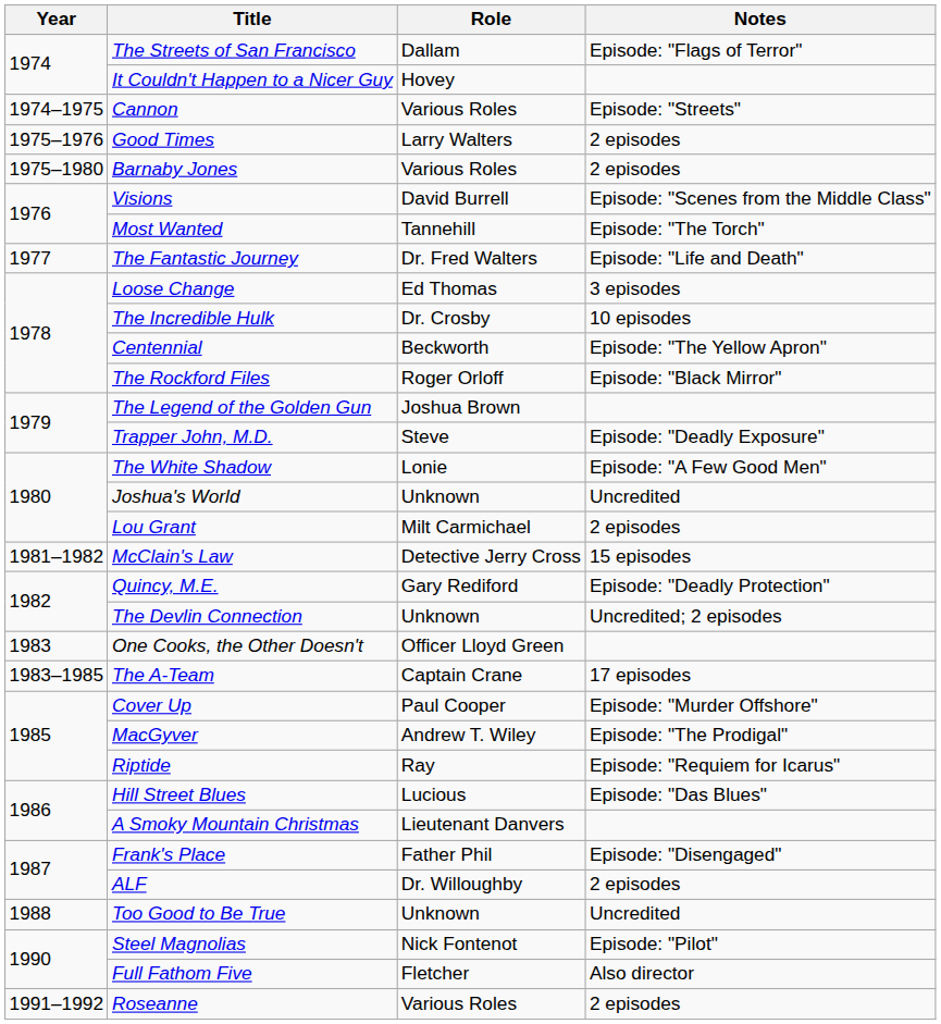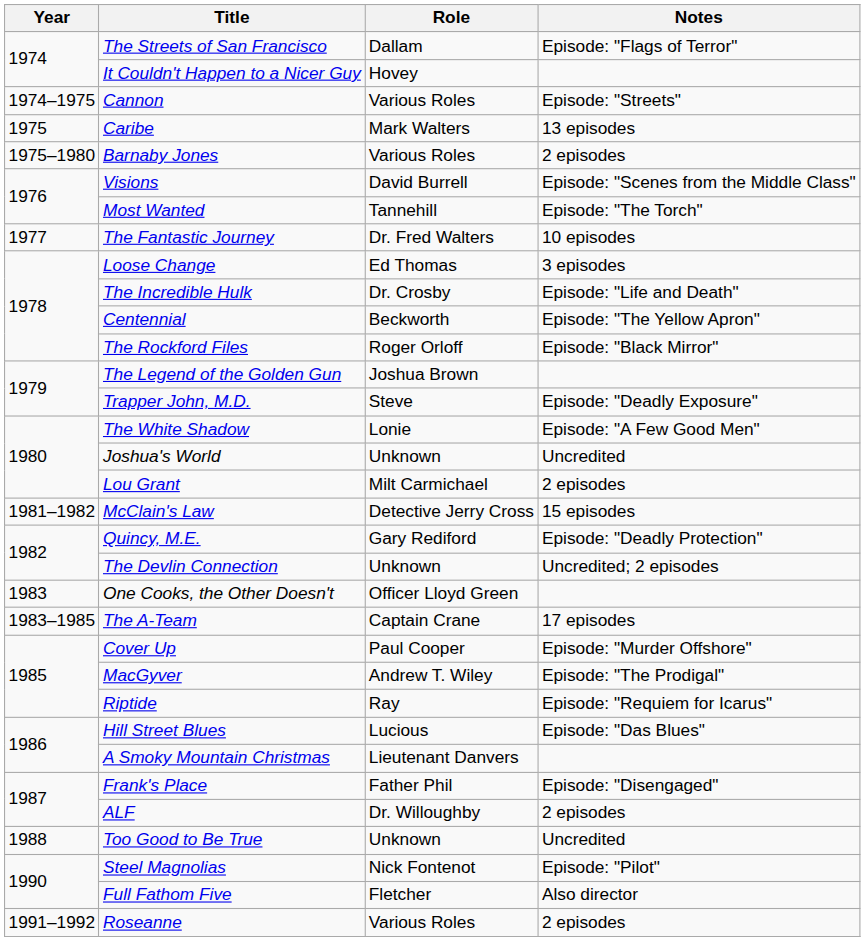 <table class="wikitable">
 <tr>
 <th>Year</th>
 <th>Title</th>
 <th>Role</th>
 <th>Notes</th>
 </tr>
 <tr>
 <td rowspan="2">1974</td>
 <td><em><a href='#'>The Streets of San Francisco</a></em></td>
 <td>Dallam</td>
 <td>Episode: "Flags of Terror"</td>
 </tr>
 <tr>
 <td><em><a href='#'>It Couldn't Happen to a Nicer Guy</a></em></td>
 <td>Hovey</td>
 <td></td>
 </tr>
 <tr>
 <td>1974–1975</td>
 <td><em><a href='#'>Cannon</a></em></td>
 <td>Various Roles</td>
 <td>Episode: "Streets"</td>
 </tr>
 <tr>
-<td>1975–1976</td>
-<td><em><a href='#'>Good Times</a></em></td>
-<td>Larry Walters</td>
-<td>2 episodes</td>
+<td>1975</td>
+<td><em><a href='#'>Caribe</a></em></td>
+<td>Mark Walters</td>
+<td>13 episodes</td>
 </tr>
 <tr>
 <td>1975–1980</td>
 <td><em><a href='#'>Barnaby Jones</a></em></td>
 <td>Various Roles</td>
 <td>2 episodes</td>
 </tr>
 <tr>
 <td rowspan="2">1976</td>
 <td><em><a href='#'>Visions</a></em></td>
 <td>David Burrell</td>
 <td>Episode: "Scenes from the Middle Class"</td>
 </tr>
 <tr>
 <td><em><a href='#'>Most Wanted</a></em></td>
 <td>Tannehill</td>
 <td>Episode: "The Torch"</td>
 </tr>
 <tr>
 <td>1977</td>
 <td><em><a href='#'>The Fantastic Journey</a></em></td>
 <td>Dr. Fred Walters</td>
-<td>Episode: "Life and Death"</td>
+<td>10 episodes</td>
 </tr>
 <tr>
 <td rowspan="4">1978</td>
 <td><em><a href='#'>Loose Change</a></em></td>
 <td>Ed Thomas</td>
 <td>3 episodes</td>
 </tr>
 <tr>
 <td><em><a href='#'>The Incredible Hulk</a></em></td>
 <td>Dr. Crosby</td>
-<td>10 episodes</td>
+<td>Episode: "Life and Death"</td>
 </tr>
 <tr>
 <td><em><a href='#'>Centennial</a></em></td>
 <td>Beckworth</td>
 <td>Episode: "The Yellow Apron"</td>
 </tr>
 <tr>
 <td><em><a href='#'>The Rockford Files</a></em></td>
 <td>Roger Orloff</td>
 <td>Episode: "Black Mirror"</td>
 </tr>
 <tr>
 <td rowspan="2">1979</td>
 <td><em><a href='#'>The Legend of the Golden Gun</a></em></td>
 <td>Joshua Brown</td>
 <td></td>
 </tr>
 <tr>
 <td><em><a href='#'>Trapper John, M.D.</a></em></td>
 <td>Steve</td>
 <td>Episode: "Deadly Exposure"</td>
 </tr>
 <tr>
 <td rowspan="3">1980</td>
 <td><em><a href='#'>The White Shadow</a></em></td>
 <td>Lonie</td>
 <td>Episode: "A Few Good Men"</td>
 </tr>
 <tr>
 <td><em>Joshua's World</em></td>
 <td>Unknown</td>
 <td>Uncredited</td>
 </tr>
 <tr>
 <td><em><a href='#'>Lou Grant</a></em></td>
 <td>Milt Carmichael</td>
 <td>2 episodes</td>
 </tr>
 <tr>
 <td>1981–1982</td>
 <td><em><a href='#'>McClain's Law</a></em></td>
 <td>Detective Jerry Cross</td>
 <td>15 episodes</td>
 </tr>
 <tr>
 <td rowspan="2">1982</td>
 <td><em><a href='#'>Quincy, M.E.</a></em></td>
 <td>Gary Rediford</td>
 <td>Episode: "Deadly Protection"</td>
 </tr>
 <tr>
 <td><em><a href='#'>The Devlin Connection</a></em></td>
 <td>Unknown</td>
 <td>Uncredited; 2 episodes</td>
 </tr>
 <tr>
 <td>1983</td>
 <td><em>One Cooks, the Other Doesn't</em></td>
 <td>Officer Lloyd Green</td>
 <td></td>
 </tr>
 <tr>
 <td>1983–1985</td>
 <td><em><a href='#'>The A-Team</a></em></td>
 <td>Captain Crane</td>
 <td>17 episodes</td>
 </tr>
 <tr>
 <td rowspan="3">1985</td>
 <td><em><a href='#'>Cover Up</a></em></td>
 <td>Paul Cooper</td>
 <td>Episode: "Murder Offshore"</td>
 </tr>
 <tr>
 <td><em><a href='#'>MacGyver</a></em></td>
 <td>Andrew T. Wiley</td>
 <td>Episode: "The Prodigal"</td>
 </tr>
 <tr>
 <td><em><a href='#'>Riptide</a></em></td>
 <td>Ray</td>
 <td>Episode: "Requiem for Icarus"</td>
 </tr>
 <tr>
 <td rowspan="2">1986</td>
 <td><em><a href='#'>Hill Street Blues</a></em></td>
 <td>Lucious</td>
 <td>Episode: "Das Blues"</td>
 </tr>
 <tr>
 <td><em><a href='#'>A Smoky Mountain Christmas</a></em></td>
 <td>Lieutenant Danvers</td>
 <td></td>
 </tr>
 <tr>
 <td rowspan="2">1987</td>
 <td><em><a href='#'>Frank's Place</a></em></td>
 <td>Father Phil</td>
 <td>Episode: "Disengaged"</td>
 </tr>
 <tr>
 <td><em><a href='#'>ALF</a></em></td>
 <td>Dr. Willoughby</td>
 <td>2 episodes</td>
 </tr>
 <tr>
 <td>1988</td>
 <td><em><a href='#'>Too Good to Be True</a></em></td>
 <td>Unknown</td>
 <td>Uncredited</td>
 </tr>
 <tr>
 <td rowspan="2">1990</td>
 <td><em><a href='#'>Steel Magnolias</a></em></td>
 <td>Nick Fontenot</td>
 <td>Episode: "Pilot"</td>
 </tr>
 <tr>
 <td><em><a href='#'>Full Fathom Five</a></em></td>
 <td>Fletcher</td>
 <td>Also director</td>
 </tr>
 <tr>
 <td>1991–1992</td>
 <td><em><a href='#'>Roseanne</a></em></td>
 <td>Various Roles</td>
 <td>2 episodes</td>
 </tr>
 <tr>
 </tr>
 </table>
